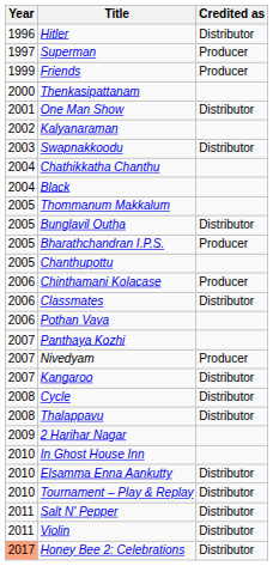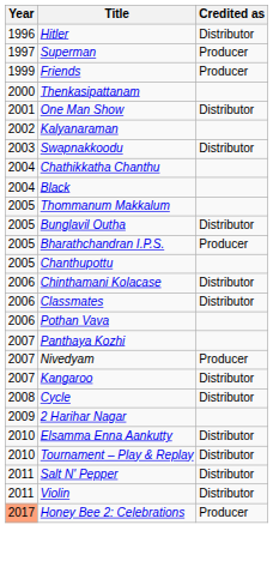 <table Class="wikitable sortable">
 <tr>
 <th scope="col">Year</th>
 <th scope="col">Title</th>
 <th scope="col">Credited as</th>
 </tr>
 <tr>
 <td>1996</td>
 <td><em><a href='#'>Hitler</a></em></td>
 <td>Distributor</td>
 </tr>
 <tr>
 <td>1997</td>
 <td><em><a href='#'>Superman</a></em></td>
 <td>Producer</td>
 </tr>
 <tr>
 <td>1999</td>
 <td><em><a href='#'>Friends</a></em></td>
 <td>Producer</td>
 </tr>
 <tr>
 <td>2000</td>
 <td><em><a href='#'>Thenkasipattanam</a></em></td>
 <td></td>
 </tr>
 <tr>
 <td>2001</td>
 <td><em><a href='#'>One Man Show</a></em></td>
 <td>Distributor</td>
 </tr>
 <tr>
 <td>2002</td>
 <td><em><a href='#'>Kalyanaraman</a></em></td>
 <td></td>
 </tr>
 <tr>
 <td>2003</td>
 <td><em><a href='#'>Swapnakkoodu</a></em></td>
 <td>Distributor</td>
 </tr>
 <tr>
 <td>2004</td>
 <td><em><a href='#'>Chathikkatha Chanthu</a></em></td>
 <td></td>
 </tr>
 <tr>
 <td>2004</td>
 <td><em><a href='#'>Black</a></em></td>
 <td></td>
 </tr>
 <tr>
 <td>2005</td>
 <td><em><a href='#'>Thommanum Makkalum</a></em></td>
 <td></td>
 </tr>
 <tr>
 <td>2005</td>
 <td><em><a href='#'>Bunglavil Outha</a></em></td>
 <td>Distributor</td>
 </tr>
 <tr>
 <td>2005</td>
 <td><em><a href='#'>Bharathchandran I.P.S.</a></em></td>
 <td>Producer</td>
 </tr>
 <tr>
 <td>2005</td>
 <td><em><a href='#'>Chanthupottu</a></em></td>
 <td></td>
 </tr>
 <tr>
 <td>2006</td>
 <td><em><a href='#'>Chinthamani Kolacase</a></em></td>
-<td>Producer</td>
+<td>Distributor</td>
 </tr>
 <tr>
 <td>2006</td>
 <td><em><a href='#'>Classmates</a></em></td>
 <td>Distributor</td>
 </tr>
 <tr>
 <td>2006</td>
 <td><em><a href='#'>Pothan Vava</a></em></td>
 <td></td>
 </tr>
 <tr>
 <td>2007</td>
 <td><em><a href='#'>Panthaya Kozhi</a></em></td>
 <td></td>
 </tr>
 <tr>
 <td>2007</td>
 <td><em>Nivedyam</em></td>
 <td>Producer</td>
 </tr>
 <tr>
 <td>2007</td>
 <td><em><a href='#'>Kangaroo</a></em></td>
 <td>Distributor</td>
 </tr>
 <tr>
 <td>2008</td>
 <td><em><a href='#'>Cycle</a></em></td>
 <td>Distributor</td>
 </tr>
 <tr>
-<td>2008</td>
-<td><em><a href='#'>Thalappavu</a></em></td>
-<td>Distributor</td>
-</tr>
-<tr>
 <td>2009</td>
 <td><em><a href='#'>2 Harihar Nagar</a></em></td>
-<td></td>
-</tr>
-<tr>
-<td>2010</td>
-<td><em><a href='#'>In Ghost House Inn</a></em></td>
 <td></td>
 </tr>
 <tr>
 <td>2010</td>
 <td><em><a href='#'>Elsamma Enna Aankutty</a></em></td>
 <td>Distributor</td>
 </tr>
 <tr>
 <td>2010</td>
 <td><em><a href='#'>Tournament – Play & Replay</a></em></td>
 <td>Distributor</td>
 </tr>
 <tr>
 <td>2011</td>
 <td><em><a href='#'>Salt N' Pepper</a></em></td>
 <td>Distributor</td>
 </tr>
 <tr>
 <td>2011</td>
 <td><em><a href='#'>Violin</a></em></td>
 <td>Distributor</td>
 </tr>
 <tr>
 <td style="background: lightsalmon;">2017</td>
 <td><em><a href='#'>Honey Bee 2: Celebrations</a></em></td>
-<td>Distributor</td>
+<td>Producer</td>
 </tr>
 </table>
